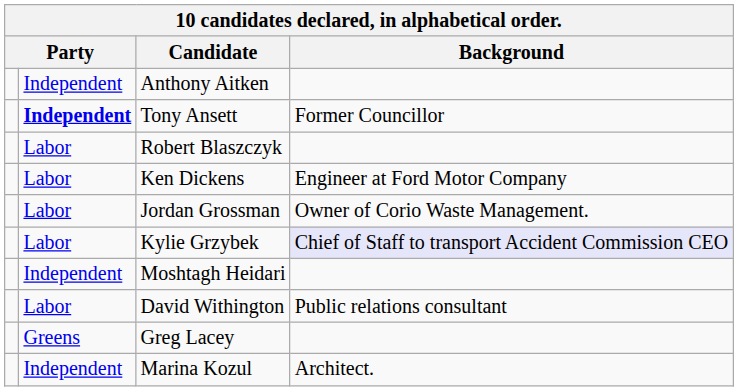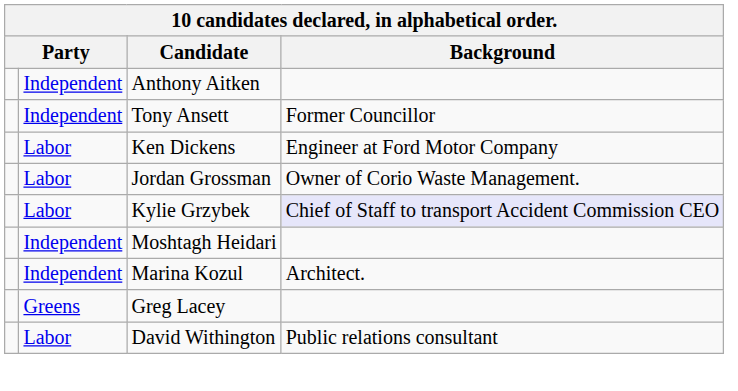 <table class="wikitable">
 <tr>
 <th colspan=4>10 candidates declared, in alphabetical order.</th>
 </tr>
 <tr>
 <th colspan=2><strong>Party</strong></th>
 <th><strong>Candidate</strong></th>
 <th><strong>Background</strong></th>
 </tr>
 <tr>
 <td> </td>
 <td><a href='#'>Independent</a></td>
 <td>Anthony Aitken</td>
 <td></td>
 </tr>
 <tr>
 <td> </td>
-<td><strong><a href='#'>Independent</a></strong></td>
+<td><a href='#'>Independent</a></td>
 <td>Tony Ansett</td>
 <td>Former Councillor</td>
-</tr>
-<tr>
-<td> </td>
-<td><a href='#'>Labor</a></td>
-<td>Robert Blaszczyk</td>
-<td></td>
 </tr>
 <tr>
 <td> </td>
 <td><a href='#'>Labor</a></td>
 <td>Ken Dickens</td>
 <td>Engineer at Ford Motor Company</td>
 </tr>
 <tr>
 <td> </td>
 <td><a href='#'>Labor</a></td>
 <td>Jordan Grossman</td>
 <td>Owner of Corio Waste Management.</td>
 </tr>
 <tr>
 <td> </td>
 <td><a href='#'>Labor</a></td>
 <td>Kylie Grzybek</td>
 <td style="background: lavender;">Chief of Staff to transport Accident Commission CEO</td>
 </tr>
 <tr>
 <td> </td>
 <td><a href='#'>Independent</a></td>
 <td>Moshtagh Heidari</td>
 <td></td>
 </tr>
 <tr>
 <td> </td>
-<td><a href='#'>Labor</a></td>
-<td>David Withington</td>
-<td>Public relations consultant</td>
+<td><a href='#'>Independent</a></td>
+<td>Marina Kozul</td>
+<td>Architect.</td>
 </tr>
 <tr>
 <td> </td>
 <td><a href='#'>Greens</a></td>
 <td>Greg Lacey</td>
 <td></td>
 </tr>
 <tr>
 <td> </td>
-<td><a href='#'>Independent</a></td>
-<td>Marina Kozul</td>
-<td>Architect.</td>
+<td><a href='#'>Labor</a></td>
+<td>David Withington</td>
+<td>Public relations consultant</td>
 </tr>
 </table>
